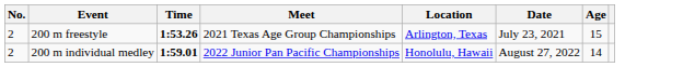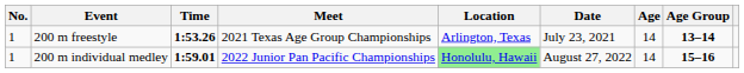 <table class="wikitable">
 <tr>
 <th>No.</th>
 <th>Event</th>
 <th>Time</th>
 <th>Meet</th>
 <th>Location</th>
 <th>Date</th>
 <th>Age</th>
+<th>Age Group</th>
 <th></th>
 </tr>
 <tr>
-<td>2</td>
+<td>1</td>
 <td>200 m freestyle</td>
 <td style="text-align:center;"><strong>1:53.26</strong></td>
 <td>2021 Texas Age Group Championships</td>
 <td><a href='#'>Arlington, Texas</a></td>
 <td>July 23, 2021</td>
-<td style="text-align:center;">15</td>
+<td style="text-align:center;">14</td>
+<td style="text-align:center;"><strong>13–14</strong></td>
 <td style="text-align:center;"></td>
 </tr>
 <tr>
-<td>2</td>
+<td>1</td>
 <td>200 m individual medley</td>
 <td style="text-align:center;"><strong>1:59.01</strong></td>
 <td><a href='#'>2022 Junior Pan Pacific Championships</a></td>
-<td><a href='#'>Honolulu, Hawaii</a></td>
+<td style="background: lightgreen;"><a href='#'>Honolulu, Hawaii</a></td>
 <td>August 27, 2022</td>
 <td style="text-align:center;">14</td>
+<td style="text-align:center;"><strong>15–16</strong></td>
 <td style="text-align:center;"></td>
 </tr>
 </table>
